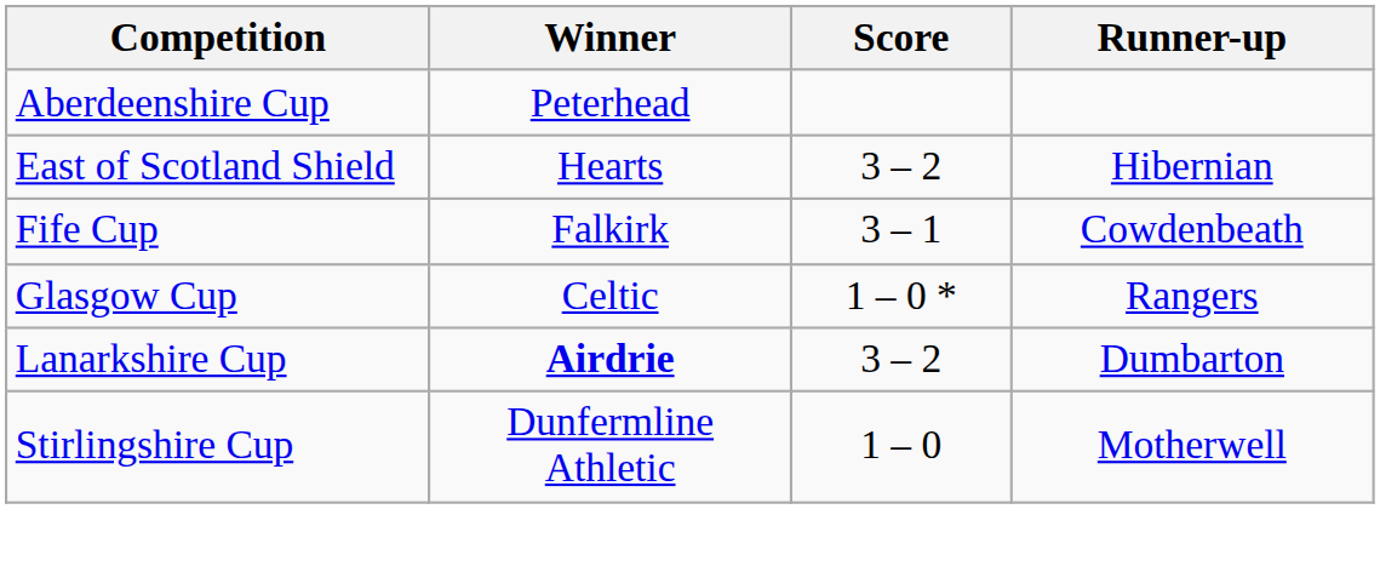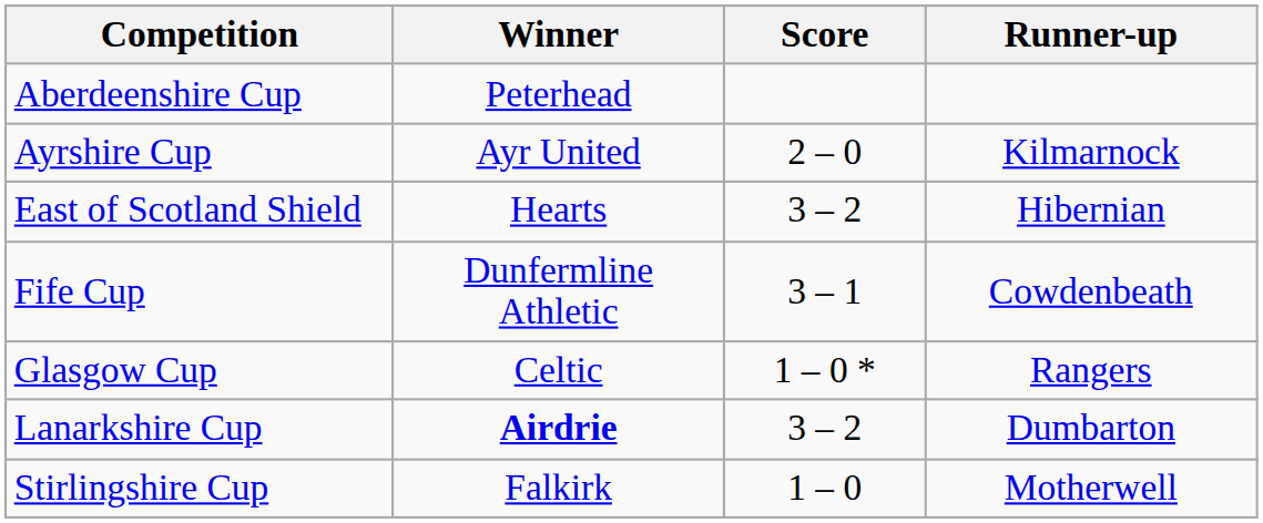 <table class="wikitable" style="text-align: center;">
 <tr>
 <th width=160>Competition</th>
 <th width=135>Winner</th>
 <th width=80>Score</th>
 <th width=135>Runner-up</th>
 </tr>
 <tr>
 <td align=left><a href='#'>Aberdeenshire Cup</a></td>
 <td><a href='#'>Peterhead</a></td>
 <td></td>
 <td></td>
 </tr>
 <tr>
+<td align=left><a href='#'>Ayrshire Cup</a></td>
+<td><a href='#'>Ayr United</a></td>
+<td>2 – 0</td>
+<td><a href='#'>Kilmarnock</a></td>
+</tr>
+<tr>
 <td align=left><a href='#'>East of Scotland Shield</a></td>
 <td><a href='#'>Hearts</a></td>
 <td>3 – 2</td>
 <td><a href='#'>Hibernian</a></td>
 </tr>
 <tr>
 <td align=left><a href='#'>Fife Cup</a></td>
-<td><a href='#'>Falkirk</a></td>
+<td><a href='#'>Dunfermline Athletic</a></td>
 <td>3 – 1</td>
 <td><a href='#'>Cowdenbeath</a></td>
 </tr>
 <tr>
 <td align=left><a href='#'>Glasgow Cup</a></td>
 <td><a href='#'>Celtic</a></td>
 <td>1 – 0 *</td>
 <td><a href='#'>Rangers</a></td>
 </tr>
 <tr>
 <td align=left><a href='#'>Lanarkshire Cup</a></td>
 <td><strong><a href='#'>Airdrie</a></strong></td>
 <td>3 – 2</td>
 <td><a href='#'>Dumbarton</a></td>
 </tr>
 <tr>
 <td align=left><a href='#'>Stirlingshire Cup</a></td>
-<td><a href='#'>Dunfermline Athletic</a></td>
+<td><a href='#'>Falkirk</a></td>
 <td>1 – 0</td>
 <td><a href='#'>Motherwell</a></td>
 </tr>
 </table>
